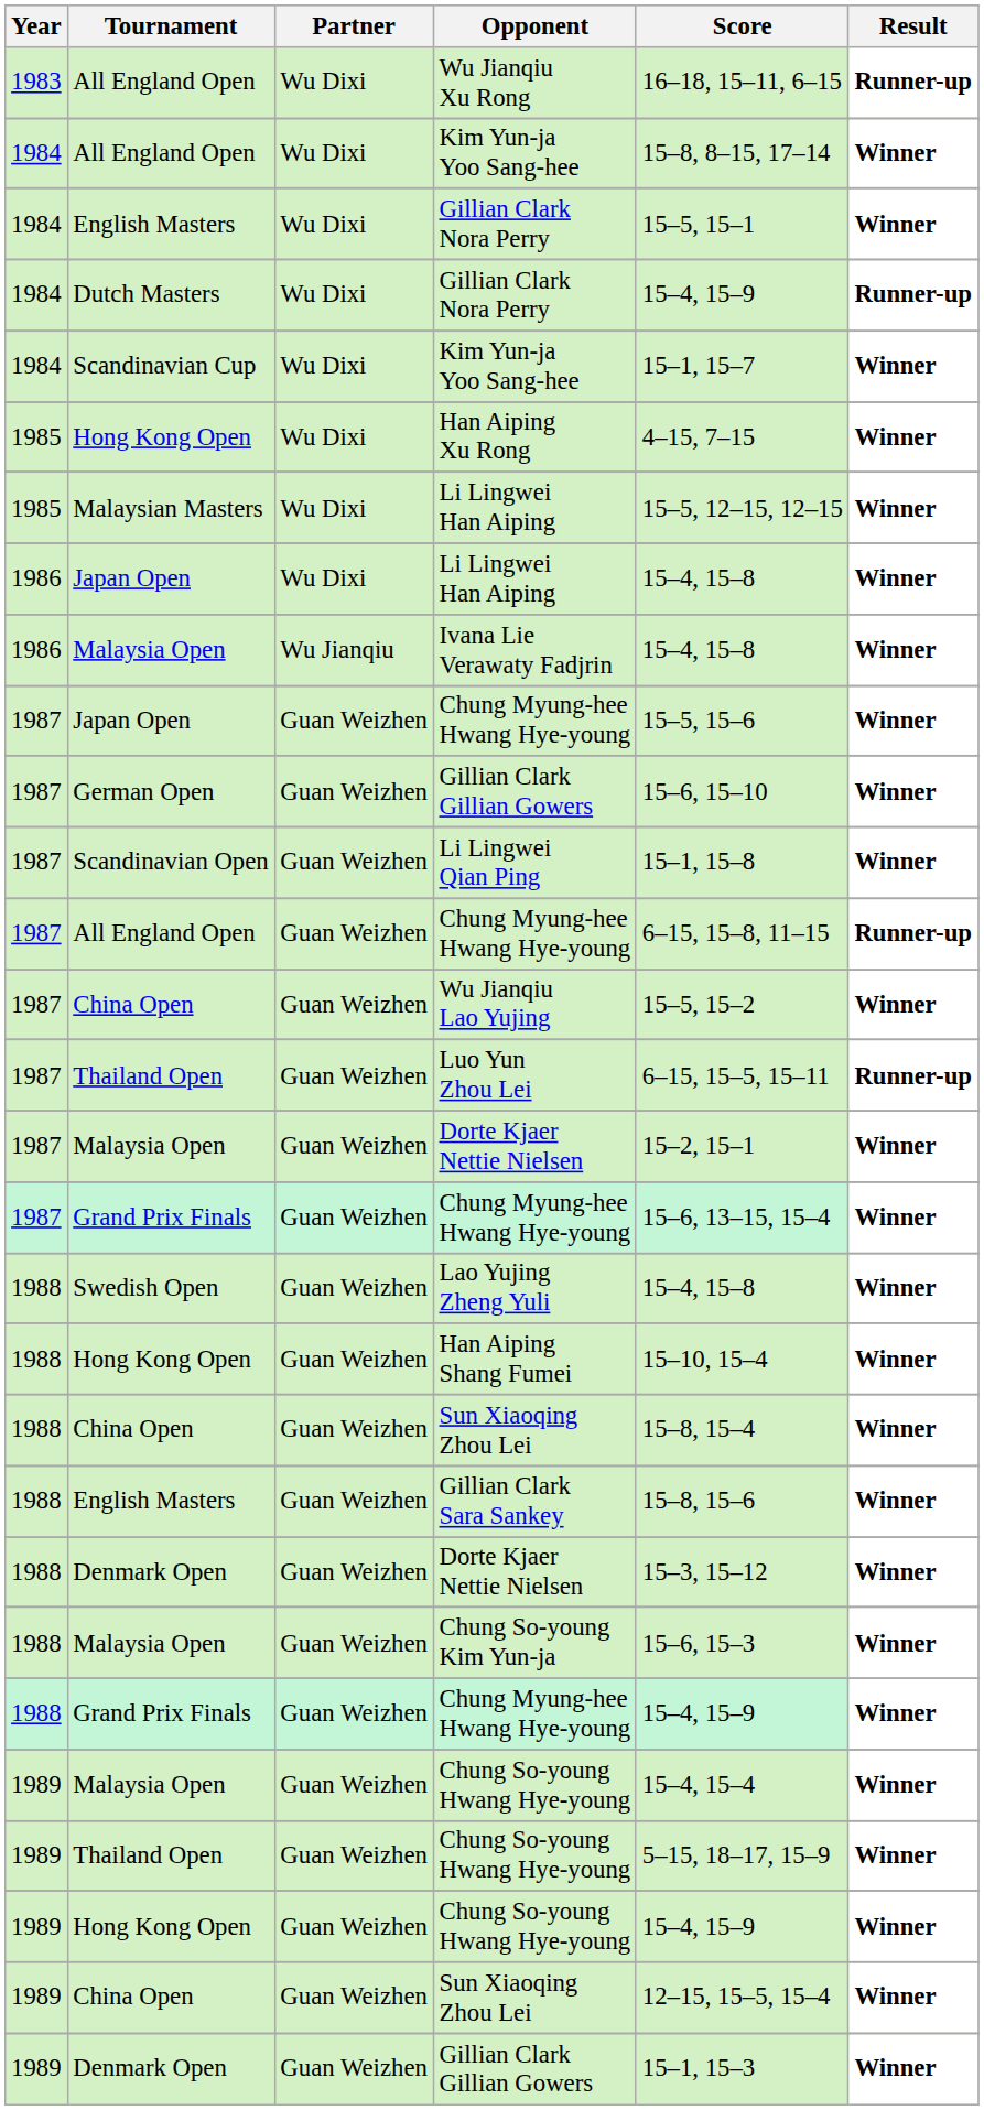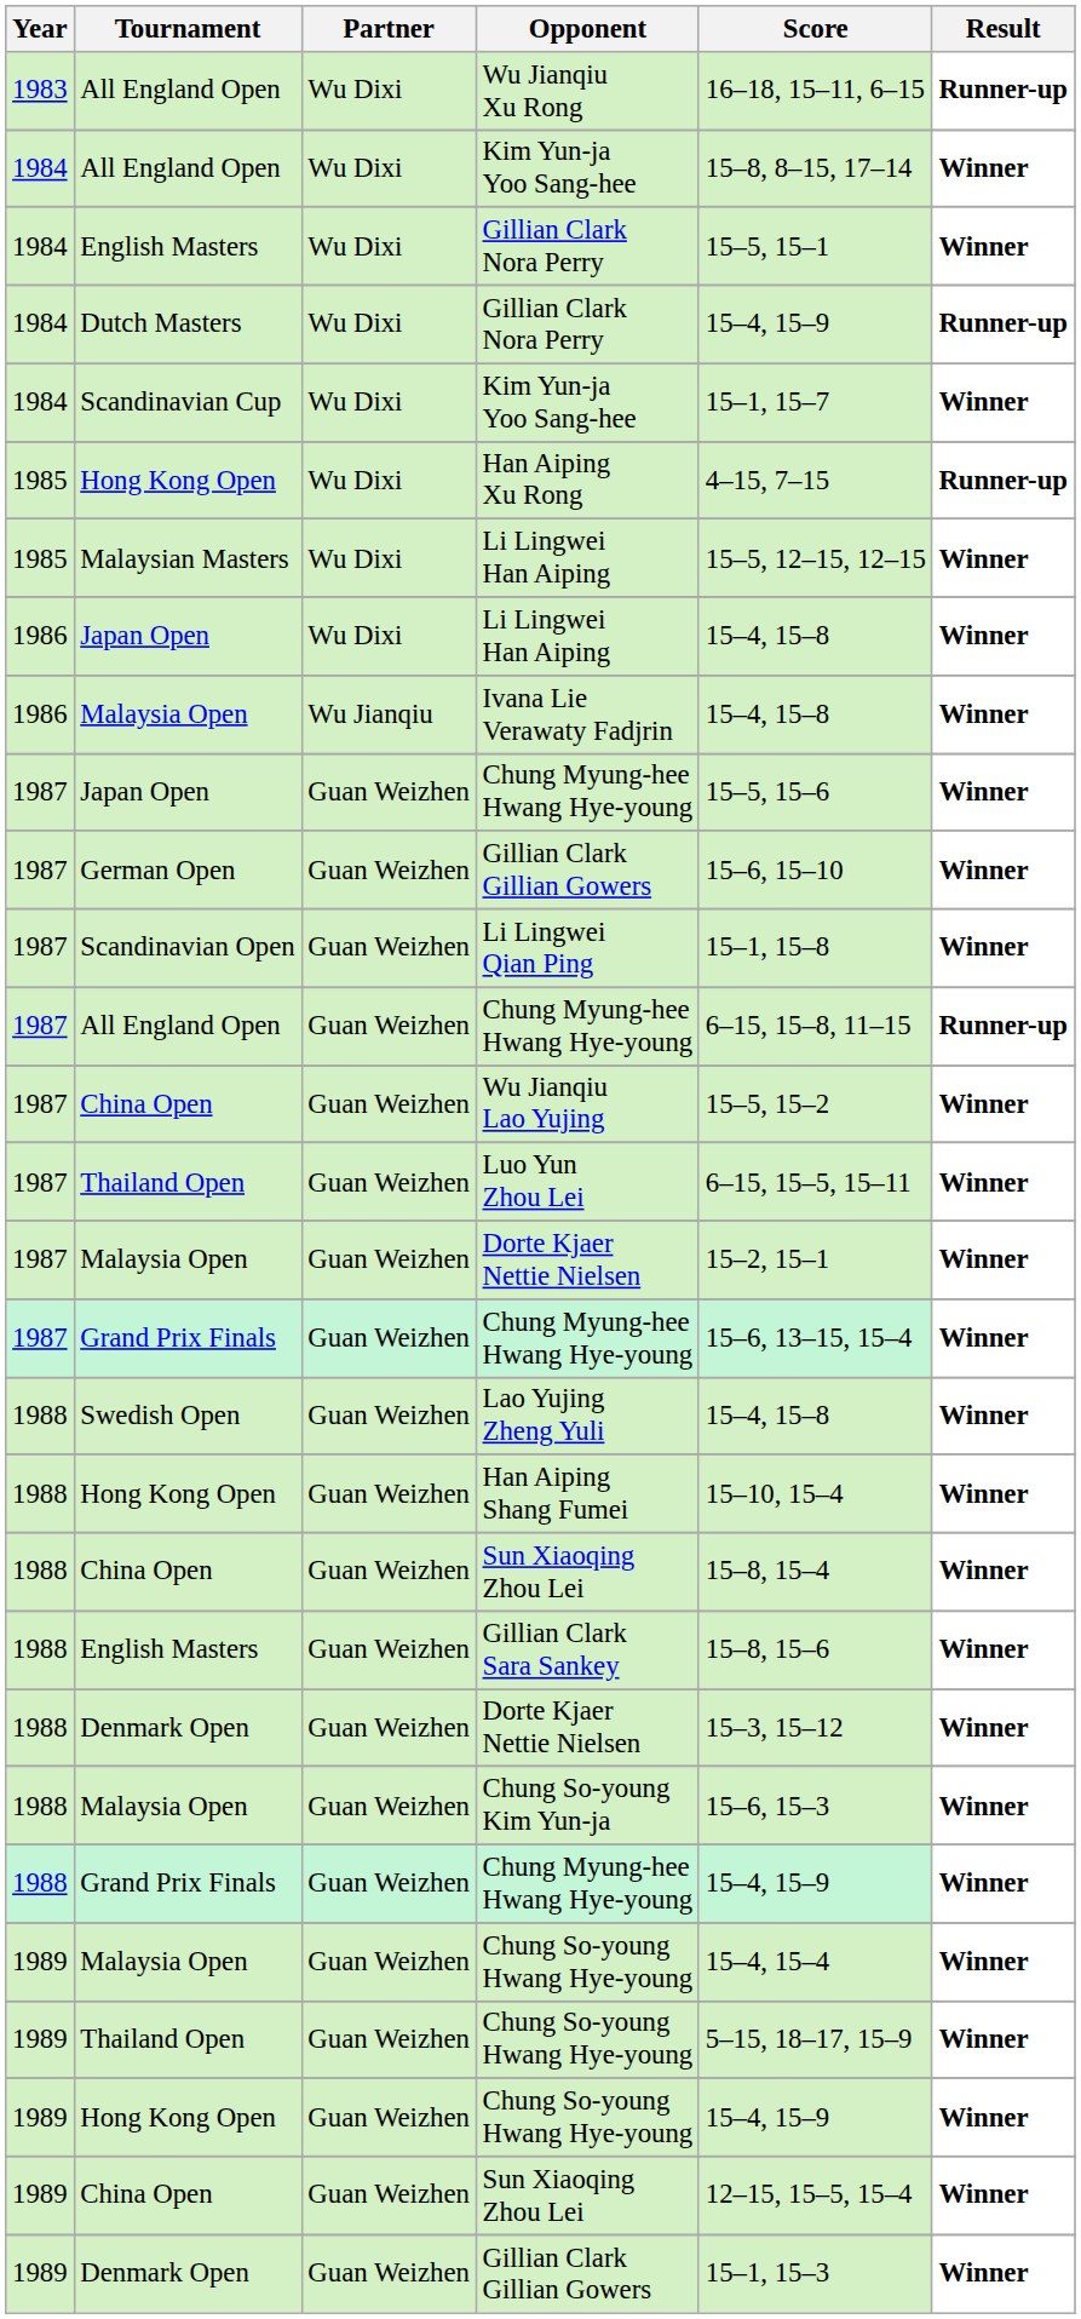 <table class="sortable wikitable" style="font-size: 90%;">
 <tr>
 <th>Year</th>
 <th>Tournament</th>
 <th>Partner</th>
 <th>Opponent</th>
 <th>Score</th>
 <th>Result</th>
 </tr>
 <tr style="background:#D4F1C5">
 <td align="center"><a href='#'>1983</a></td>
 <td align="left">All England Open</td>
 <td align="left"> Wu Dixi</td>
 <td align="left"> Wu Jianqiu <br>  Xu Rong</td>
 <td align="left">16–18, 15–11, 6–15</td>
 <td style="text-align:left; background:white"> <strong>Runner-up</strong></td>
 </tr>
 <tr>
 </tr>
 <tr style="background:#D4F1C5">
 <td align="center"><a href='#'>1984</a></td>
 <td align="left">All England Open</td>
 <td align="left"> Wu Dixi</td>
 <td align="left"> Kim Yun-ja <br>  Yoo Sang-hee</td>
 <td align="left">15–8, 8–15, 17–14</td>
 <td style="text-align:left; background:white"> <strong>Winner</strong></td>
 </tr>
 <tr>
 </tr>
 <tr style="background:#D4F1C5">
 <td align="center">1984</td>
 <td align="left">English Masters</td>
 <td align="left"> Wu Dixi</td>
 <td align="left"> <a href='#'>Gillian Clark</a> <br>  Nora Perry</td>
 <td align="left">15–5, 15–1</td>
 <td style="text-align:left; background:white"> <strong>Winner</strong></td>
 </tr>
 <tr>
 </tr>
 <tr style="background:#D4F1C5">
 <td align="center">1984</td>
 <td align="left">Dutch Masters</td>
 <td align="left"> Wu Dixi</td>
 <td align="left"> Gillian Clark <br>  Nora Perry</td>
 <td align="left">15–4, 15–9</td>
 <td style="text-align:left; background:white"> <strong>Runner-up</strong></td>
 </tr>
 <tr>
 </tr>
 <tr style="background:#D4F1C5">
 <td align="center">1984</td>
 <td align="left">Scandinavian Cup</td>
 <td align="left"> Wu Dixi</td>
 <td align="left"> Kim Yun-ja <br>  Yoo Sang-hee</td>
 <td align="left">15–1, 15–7</td>
 <td style="text-align:left; background:white"> <strong>Winner</strong></td>
 </tr>
 <tr>
 </tr>
 <tr style="background:#D4F1C5">
 <td align="center">1985</td>
 <td align="left"><a href='#'>Hong Kong Open</a></td>
 <td align="left"> Wu Dixi</td>
 <td align="left"> Han Aiping <br>  Xu Rong</td>
 <td align="left">4–15, 7–15</td>
-<td style="text-align:left; background:white"> <strong>Winner</strong></td>
+<td style="text-align:left; background:white"> <strong>Runner-up</strong></td>
 </tr>
 <tr>
 </tr>
 <tr style="background:#D4F1C5">
 <td align="center">1985</td>
 <td align="left">Malaysian Masters</td>
 <td align="left"> Wu Dixi</td>
 <td align="left"> Li Lingwei <br>  Han Aiping</td>
 <td align="left">15–5, 12–15, 12–15</td>
 <td style="text-align:left; background:white"> <strong>Winner</strong></td>
 </tr>
 <tr>
 </tr>
 <tr style="background:#D4F1C5">
 <td align="center">1986</td>
 <td align="left"><a href='#'>Japan Open</a></td>
 <td align="left"> Wu Dixi</td>
 <td align="left"> Li Lingwei <br>  Han Aiping</td>
 <td align="left">15–4, 15–8</td>
 <td style="text-align:left; background:white"> <strong>Winner</strong></td>
 </tr>
 <tr>
 </tr>
 <tr style="background:#D4F1C5">
 <td align="center">1986</td>
 <td align="left"><a href='#'>Malaysia Open</a></td>
 <td align="left"> Wu Jianqiu</td>
 <td align="left"> Ivana Lie <br>  Verawaty Fadjrin</td>
 <td align="left">15–4, 15–8</td>
 <td style="text-align:left; background:white"> <strong>Winner</strong></td>
 </tr>
 <tr>
 </tr>
 <tr style="background:#D4F1C5">
 <td align="center">1987</td>
 <td align="left">Japan Open</td>
 <td align="left"> Guan Weizhen</td>
 <td align="left"> Chung Myung-hee <br>  Hwang Hye-young</td>
 <td align="left">15–5, 15–6</td>
 <td style="text-align:left; background:white"> <strong>Winner</strong></td>
 </tr>
 <tr>
 </tr>
 <tr style="background:#D4F1C5">
 <td align="center">1987</td>
 <td align="left">German Open</td>
 <td align="left"> Guan Weizhen</td>
 <td align="left"> Gillian Clark <br>  <a href='#'>Gillian Gowers</a></td>
 <td align="left">15–6, 15–10</td>
 <td style="text-align:left; background:white"> <strong>Winner</strong></td>
 </tr>
 <tr>
 </tr>
 <tr style="background:#D4F1C5">
 <td align="center">1987</td>
 <td align="left">Scandinavian Open</td>
 <td align="left"> Guan Weizhen</td>
 <td align="left"> Li Lingwei <br>  <a href='#'>Qian Ping</a></td>
 <td align="left">15–1, 15–8</td>
 <td style="text-align:left; background:white"> <strong>Winner</strong></td>
 </tr>
 <tr>
 </tr>
 <tr style="background:#D4F1C5">
 <td align="center"><a href='#'>1987</a></td>
 <td align="left">All England Open</td>
 <td align="left"> Guan Weizhen</td>
 <td align="left"> Chung Myung-hee <br>  Hwang Hye-young</td>
 <td align="left">6–15, 15–8, 11–15</td>
 <td style="text-align:left; background:white"> <strong>Runner-up</strong></td>
 </tr>
 <tr>
 </tr>
 <tr style="background:#D4F1C5">
 <td align="center">1987</td>
 <td align="left"><a href='#'>China Open</a></td>
 <td align="left"> Guan Weizhen</td>
 <td align="left"> Wu Jianqiu <br>  <a href='#'>Lao Yujing</a></td>
 <td align="left">15–5, 15–2</td>
 <td style="text-align:left; background:white"> <strong>Winner</strong></td>
 </tr>
 <tr>
 </tr>
 <tr style="background:#D4F1C5">
 <td align="center">1987</td>
 <td align="left"><a href='#'>Thailand Open</a></td>
 <td align="left"> Guan Weizhen</td>
 <td align="left"> Luo Yun <br>  <a href='#'>Zhou Lei</a></td>
 <td align="left">6–15, 15–5, 15–11</td>
-<td style="text-align:left; background:white"> <strong>Runner-up</strong></td>
+<td style="text-align:left; background:white"> <strong>Winner</strong></td>
 </tr>
 <tr>
 </tr>
 <tr style="background:#D4F1C5">
 <td align="center">1987</td>
 <td align="left">Malaysia Open</td>
 <td align="left"> Guan Weizhen</td>
 <td align="left"> <a href='#'>Dorte Kjaer</a> <br>  <a href='#'>Nettie Nielsen</a></td>
 <td align="left">15–2, 15–1</td>
 <td style="text-align:left; background:white"> <strong>Winner</strong></td>
 </tr>
 <tr>
 </tr>
 <tr style="background:#C3F6D7">
 <td align="center"><a href='#'>1987</a></td>
 <td align="left"><a href='#'>Grand Prix Finals</a></td>
 <td align="left"> Guan Weizhen</td>
 <td align="left"> Chung Myung-hee<br>  Hwang Hye-young</td>
 <td align="left">15–6, 13–15, 15–4</td>
 <td style="text-align:left; background:white"> <strong>Winner</strong></td>
 </tr>
 <tr>
 </tr>
 <tr style="background:#D4F1C5">
 <td align="center">1988</td>
 <td align="left">Swedish Open</td>
 <td align="left"> Guan Weizhen</td>
 <td align="left"> Lao Yujing <br>  <a href='#'>Zheng Yuli</a></td>
 <td align="left">15–4, 15–8</td>
 <td style="text-align:left; background:white"> <strong>Winner</strong></td>
 </tr>
 <tr>
 </tr>
 <tr style="background:#D4F1C5">
 <td align="center">1988</td>
 <td align="left">Hong Kong Open</td>
 <td align="left"> Guan Weizhen</td>
 <td align="left"> Han Aiping <br>  Shang Fumei</td>
 <td align="left">15–10, 15–4</td>
 <td style="text-align:left; background:white"> <strong>Winner</strong></td>
 </tr>
 <tr>
 </tr>
 <tr style="background:#D4F1C5">
 <td align="center">1988</td>
 <td align="left">China Open</td>
 <td align="left"> Guan Weizhen</td>
 <td align="left"> <a href='#'>Sun Xiaoqing</a> <br>  Zhou Lei</td>
 <td align="left">15–8, 15–4</td>
 <td style="text-align:left; background:white"> <strong>Winner</strong></td>
 </tr>
 <tr>
 </tr>
 <tr style="background:#D4F1C5">
 <td align="center">1988</td>
 <td align="left">English Masters</td>
 <td align="left"> Guan Weizhen</td>
 <td align="left"> Gillian Clark <br>  <a href='#'>Sara Sankey</a></td>
 <td align="left">15–8, 15–6</td>
 <td style="text-align:left; background:white"> <strong>Winner</strong></td>
 </tr>
 <tr>
 </tr>
 <tr style="background:#D4F1C5">
 <td align="center">1988</td>
 <td align="left">Denmark Open</td>
 <td align="left"> Guan Weizhen</td>
 <td align="left"> Dorte Kjaer <br>  Nettie Nielsen</td>
 <td align="left">15–3, 15–12</td>
 <td style="text-align:left; background:white"> <strong>Winner</strong></td>
 </tr>
 <tr>
 </tr>
 <tr style="background:#D4F1C5">
 <td align="center">1988</td>
 <td align="left">Malaysia Open</td>
 <td align="left"> Guan Weizhen</td>
 <td align="left"> Chung So-young <br>  Kim Yun-ja</td>
 <td align="left">15–6, 15–3</td>
 <td style="text-align:left; background:white"> <strong>Winner</strong></td>
 </tr>
 <tr>
 </tr>
 <tr style="background:#C3F6D7">
 <td align="center"><a href='#'>1988</a></td>
 <td align="left">Grand Prix Finals</td>
 <td align="left"> Guan Weizhen</td>
 <td align="left"> Chung Myung-hee<br>  Hwang Hye-young</td>
 <td align="left">15–4, 15–9</td>
 <td style="text-align:left; background:white"> <strong>Winner</strong></td>
 </tr>
 <tr>
 </tr>
 <tr style="background:#D4F1C5">
 <td align="center">1989</td>
 <td align="left">Malaysia Open</td>
 <td align="left"> Guan Weizhen</td>
 <td align="left"> Chung So-young <br>  Hwang Hye-young</td>
 <td align="left">15–4, 15–4</td>
 <td style="text-align:left; background:white"> <strong>Winner</strong></td>
 </tr>
 <tr>
 </tr>
 <tr style="background:#D4F1C5">
 <td align="center">1989</td>
 <td align="left">Thailand Open</td>
 <td align="left"> Guan Weizhen</td>
 <td align="left"> Chung So-young <br>  Hwang Hye-young</td>
 <td align="left">5–15, 18–17, 15–9</td>
 <td style="text-align:left; background:white"> <strong>Winner</strong></td>
 </tr>
 <tr>
 </tr>
 <tr style="background:#D4F1C5">
 <td align="center">1989</td>
 <td align="left">Hong Kong Open</td>
 <td align="left"> Guan Weizhen</td>
 <td align="left"> Chung So-young <br>  Hwang Hye-young</td>
 <td align="left">15–4, 15–9</td>
 <td style="text-align:left; background:white"> <strong>Winner</strong></td>
 </tr>
 <tr>
 </tr>
 <tr style="background:#D4F1C5">
 <td align="center">1989</td>
 <td align="left">China Open</td>
 <td align="left"> Guan Weizhen</td>
 <td align="left"> Sun Xiaoqing <br>  Zhou Lei</td>
 <td align="left">12–15, 15–5, 15–4</td>
 <td style="text-align:left; background:white"> <strong>Winner</strong></td>
 </tr>
 <tr>
 </tr>
 <tr style="background:#D4F1C5">
 <td align="center">1989</td>
 <td align="left">Denmark Open</td>
 <td align="left"> Guan Weizhen</td>
 <td align="left"> Gillian Clark <br>  Gillian Gowers</td>
 <td align="left">15–1, 15–3</td>
 <td style="text-align:left; background:white"> <strong>Winner</strong></td>
 </tr>
 </table>
